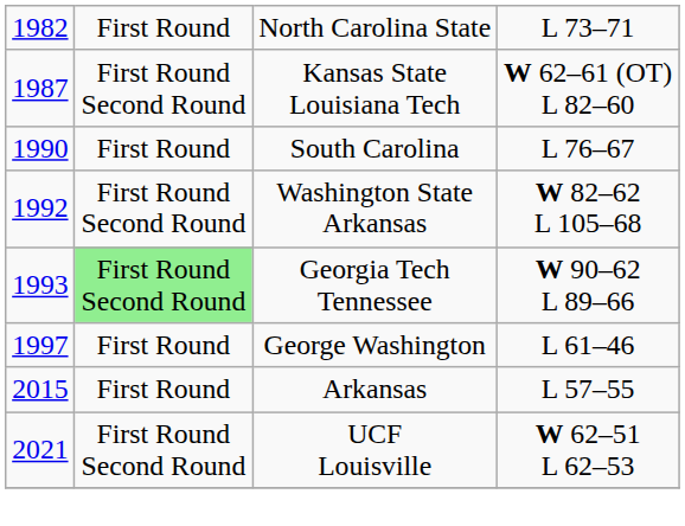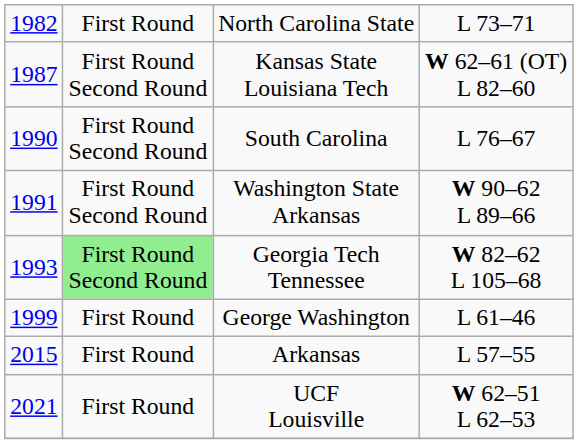 <table class="wikitable">
 <tr align="center">
 <td><a href='#'>1982</a></td>
 <td>First Round</td>
 <td>North Carolina State</td>
 <td>L 73–71</td>
 </tr>
 <tr align="center">
 <td><a href='#'>1987</a></td>
 <td>First Round<br>Second Round</td>
 <td>Kansas State<br>Louisiana Tech</td>
 <td><strong>W</strong> 62–61 (OT)<br>L 82–60</td>
 </tr>
 <tr align="center">
 <td><a href='#'>1990</a></td>
-<td>First Round</td>
+<td>First Round<br>Second Round</td>
 <td>South Carolina</td>
 <td>L 76–67</td>
 </tr>
 <tr align="center">
-<td><a href='#'>1992</a></td>
+<td><a href='#'>1991</a></td>
 <td>First Round<br>Second Round</td>
 <td>Washington State<br>Arkansas</td>
-<td><strong>W</strong> 82–62<br>L 105–68</td>
+<td><strong>W</strong> 90–62<br>L 89–66</td>
 </tr>
 <tr align="center">
 <td><a href='#'>1993</a></td>
 <td style="background: lightgreen;">First Round<br>Second Round</td>
 <td>Georgia Tech<br>Tennessee</td>
-<td><strong>W</strong> 90–62<br>L 89–66</td>
+<td><strong>W</strong> 82–62<br>L 105–68</td>
 </tr>
 <tr align="center">
-<td><a href='#'>1997</a></td>
+<td><a href='#'>1999</a></td>
 <td>First Round</td>
 <td>George Washington</td>
 <td>L 61–46</td>
 </tr>
 <tr align="center">
 <td><a href='#'>2015</a></td>
 <td>First Round</td>
 <td>Arkansas</td>
 <td>L 57–55</td>
 </tr>
 <tr align="center">
 <td><a href='#'>2021</a></td>
-<td>First Round<br>Second Round</td>
+<td>First Round</td>
 <td>UCF<br>Louisville</td>
 <td><strong>W</strong> 62–51<br>L 62–53</td>
 </tr>
 <tr align="center">
 </tr>
 </table>
